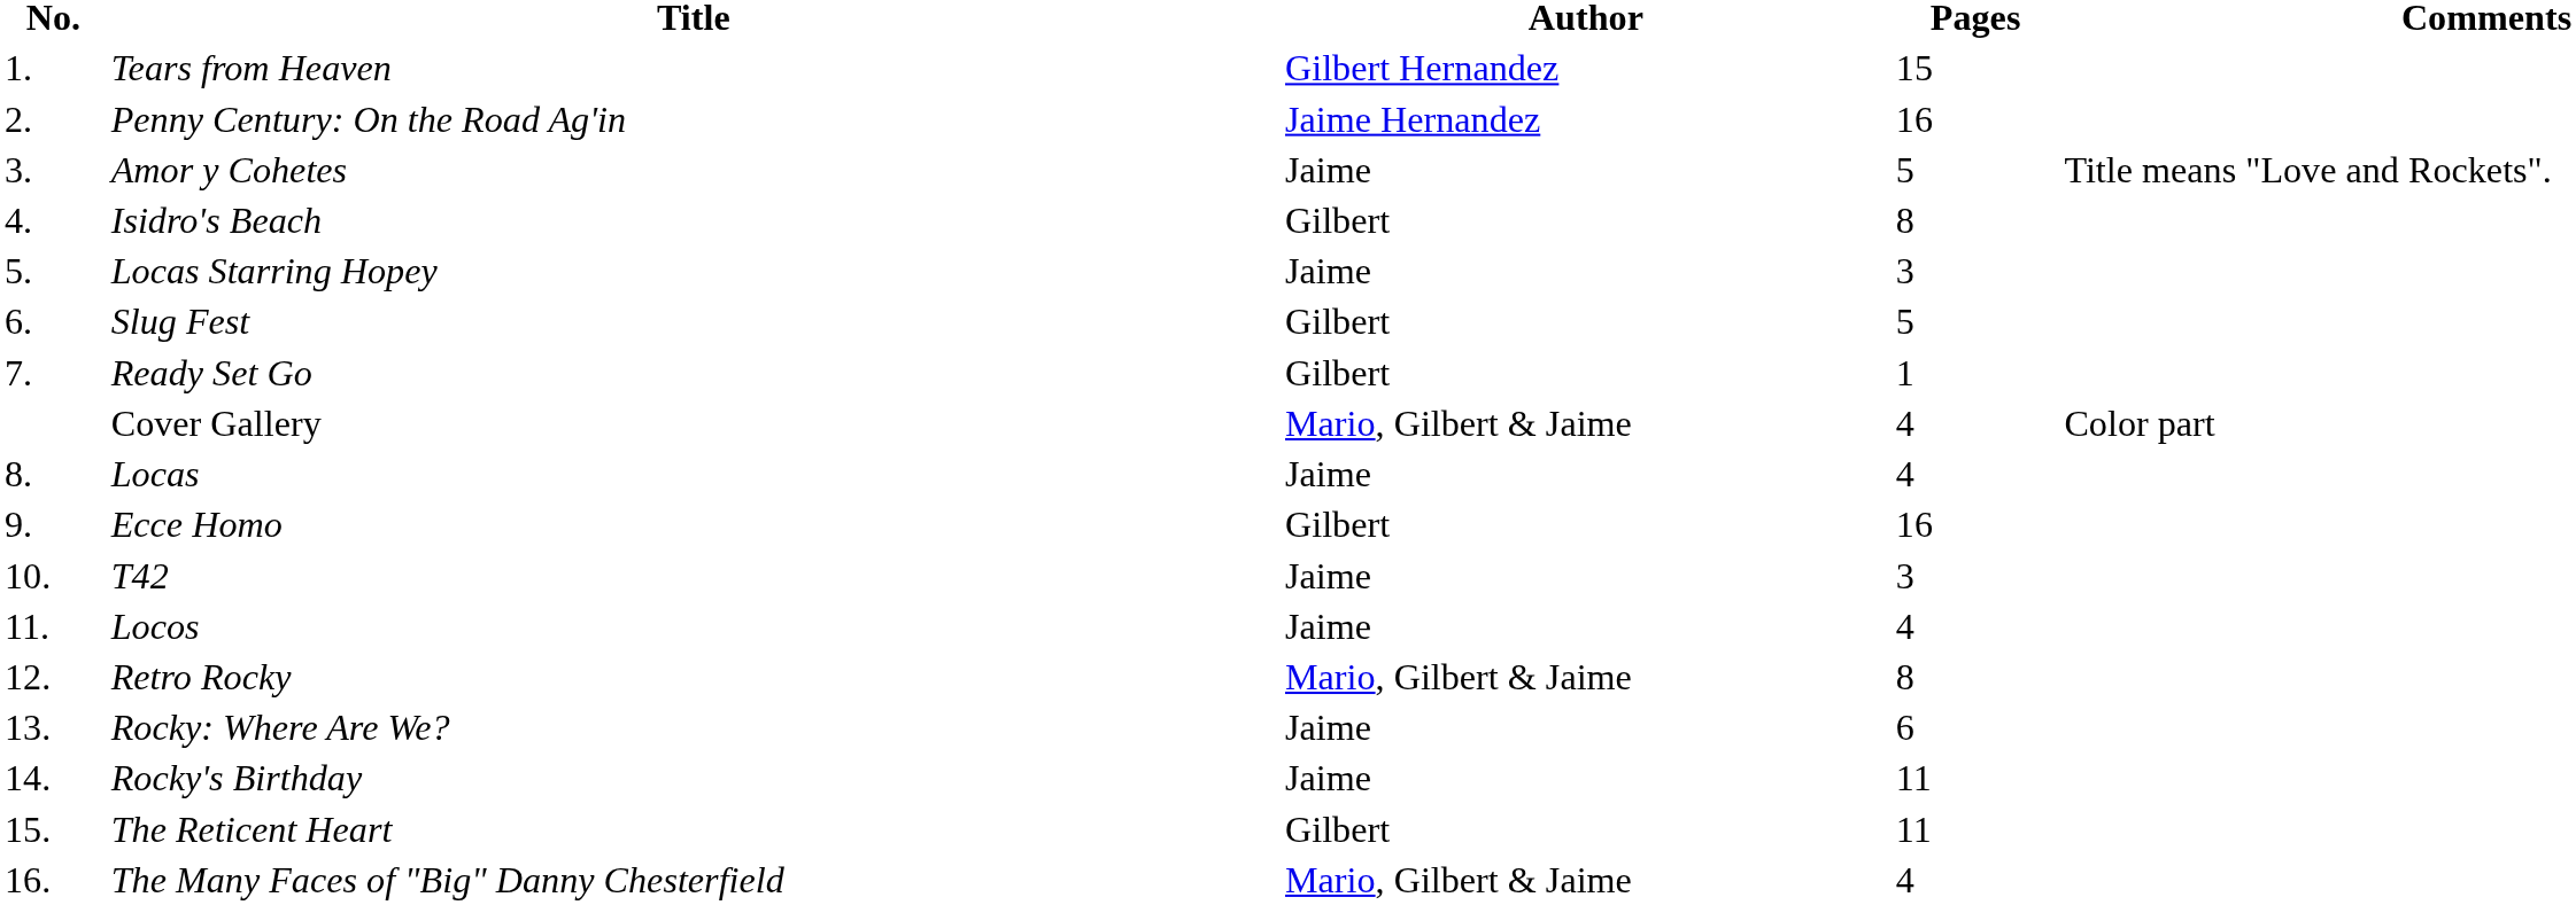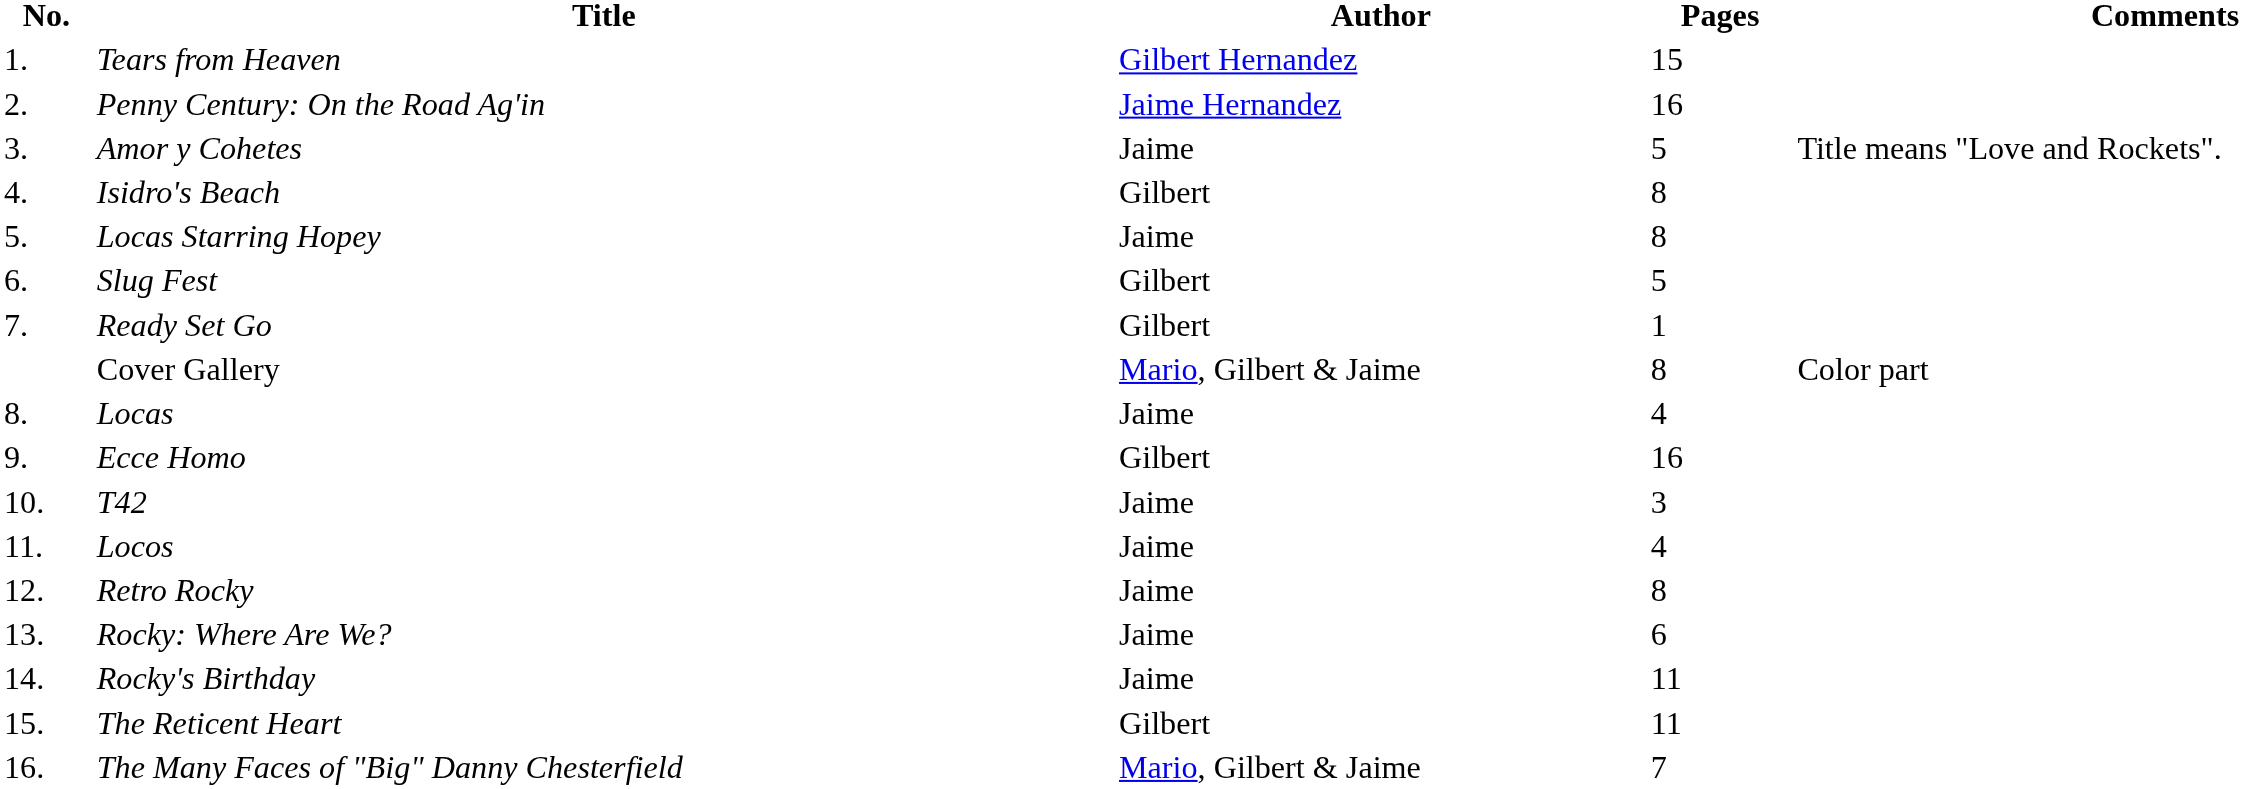 <table style="width:100%; height:100px">
 <tr>
 <th>No.</th>
 <th>Title</th>
 <th>Author</th>
 <th>Pages</th>
 <th>Comments</th>
 </tr>
 <tr>
 <td>1.</td>
 <td><em>Tears from Heaven</em></td>
 <td><a href='#'>Gilbert Hernandez</a></td>
 <td>15</td>
 <td></td>
 </tr>
 <tr>
 <td>2.</td>
 <td><em>Penny Century: On the Road Ag'in</em></td>
 <td><a href='#'>Jaime Hernandez</a></td>
 <td>16</td>
 <td></td>
 </tr>
 <tr>
 <td>3.</td>
 <td><em>Amor y Cohetes</em></td>
 <td>Jaime</td>
 <td>5</td>
 <td>Title means "Love and Rockets".</td>
 </tr>
 <tr>
 <td>4.</td>
 <td><em>Isidro's Beach</em></td>
 <td>Gilbert</td>
 <td>8</td>
 <td></td>
 </tr>
 <tr>
 <td>5.</td>
 <td><em>Locas Starring Hopey</em></td>
 <td>Jaime</td>
-<td>3</td>
+<td>8</td>
 <td></td>
 </tr>
 <tr>
 <td>6.</td>
 <td><em>Slug Fest</em></td>
 <td>Gilbert</td>
 <td>5</td>
 <td></td>
 </tr>
 <tr>
 <td>7.</td>
 <td><em>Ready Set Go</em></td>
 <td>Gilbert</td>
 <td>1</td>
 <td></td>
 </tr>
 <tr>
 <td></td>
 <td>Cover Gallery</td>
 <td><a href='#'>Mario</a>, Gilbert & Jaime</td>
-<td>4</td>
+<td>8</td>
 <td>Color part</td>
 </tr>
 <tr>
 <td>8.</td>
 <td><em>Locas</em></td>
 <td>Jaime</td>
 <td>4</td>
 <td></td>
 </tr>
 <tr>
 <td>9.</td>
 <td><em>Ecce Homo</em></td>
 <td>Gilbert</td>
 <td>16</td>
 <td></td>
 </tr>
 <tr>
 <td>10.</td>
 <td><em>T42</em></td>
 <td>Jaime</td>
 <td>3</td>
 <td></td>
 </tr>
 <tr>
 <td>11.</td>
 <td><em>Locos</em></td>
 <td>Jaime</td>
 <td>4</td>
 <td></td>
 </tr>
 <tr>
 <td>12.</td>
 <td><em>Retro Rocky</em></td>
-<td><a href='#'>Mario</a>, Gilbert & Jaime</td>
+<td>Jaime</td>
 <td>8</td>
 <td></td>
 </tr>
 <tr>
 <td>13.</td>
 <td><em>Rocky: Where Are We?</em></td>
 <td>Jaime</td>
 <td>6</td>
 <td></td>
 </tr>
 <tr>
 <td>14.</td>
 <td><em>Rocky's Birthday</em></td>
 <td>Jaime</td>
 <td>11</td>
 <td></td>
 </tr>
 <tr>
 <td>15.</td>
 <td><em>The Reticent Heart</em></td>
 <td>Gilbert</td>
 <td>11</td>
 <td></td>
 </tr>
 <tr>
 <td>16.</td>
 <td><em>The Many Faces of "Big" Danny Chesterfield</em></td>
 <td><a href='#'>Mario</a>, Gilbert & Jaime</td>
-<td>4</td>
+<td>7</td>
 <td></td>
 </tr>
 <tr>
 </tr>
 </table>
